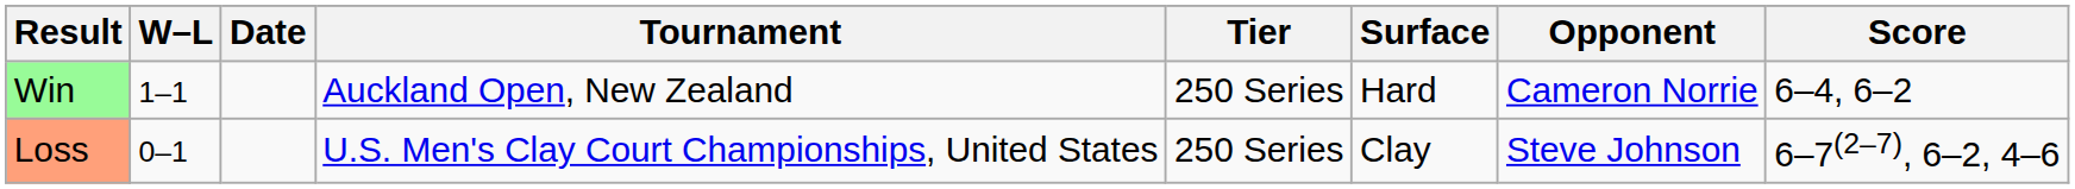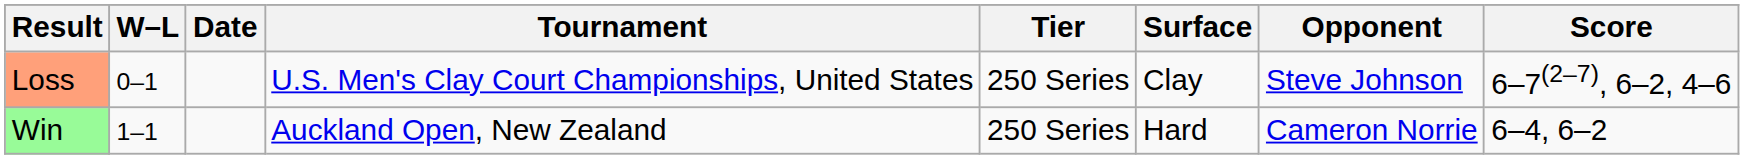 <table class="sortable wikitable nowrap">
 <tr>
 <th>Result</th>
 <th class=unsortable>W–L</th>
 <th>Date</th>
 <th>Tournament</th>
 <th>Tier</th>
 <th>Surface</th>
 <th>Opponent</th>
 <th class=unsortable>Score</th>
 </tr>
 <tr>
+<td style=background:#FFA07A>Loss</td>
+<td><small>0–1</small></td>
+<td><a href='#'></a></td>
+<td><a href='#'>U.S. Men's Clay Court Championships</a>, United States</td>
+<td>250 Series</td>
+<td>Clay</td>
+<td> <a href='#'>Steve Johnson</a></td>
+<td>6–7<sup>(2–7)</sup>, 6–2, 4–6</td>
+</tr>
+<tr>
 <td bgcolor=98FB98>Win</td>
 <td><small>1–1</small></td>
 <td><a href='#'></a></td>
 <td><a href='#'>Auckland Open</a>, New Zealand</td>
 <td>250 Series</td>
 <td>Hard</td>
 <td> <a href='#'>Cameron Norrie</a></td>
 <td>6–4, 6–2</td>
 </tr>
-<tr>
-<td style=background:#FFA07A>Loss</td>
-<td><small>0–1</small></td>
-<td><a href='#'></a></td>
-<td><a href='#'>U.S. Men's Clay Court Championships</a>, United States</td>
-<td>250 Series</td>
-<td>Clay</td>
-<td> <a href='#'>Steve Johnson</a></td>
-<td>6–7<sup>(2–7)</sup>, 6–2, 4–6</td>
-</tr>
 </table>
